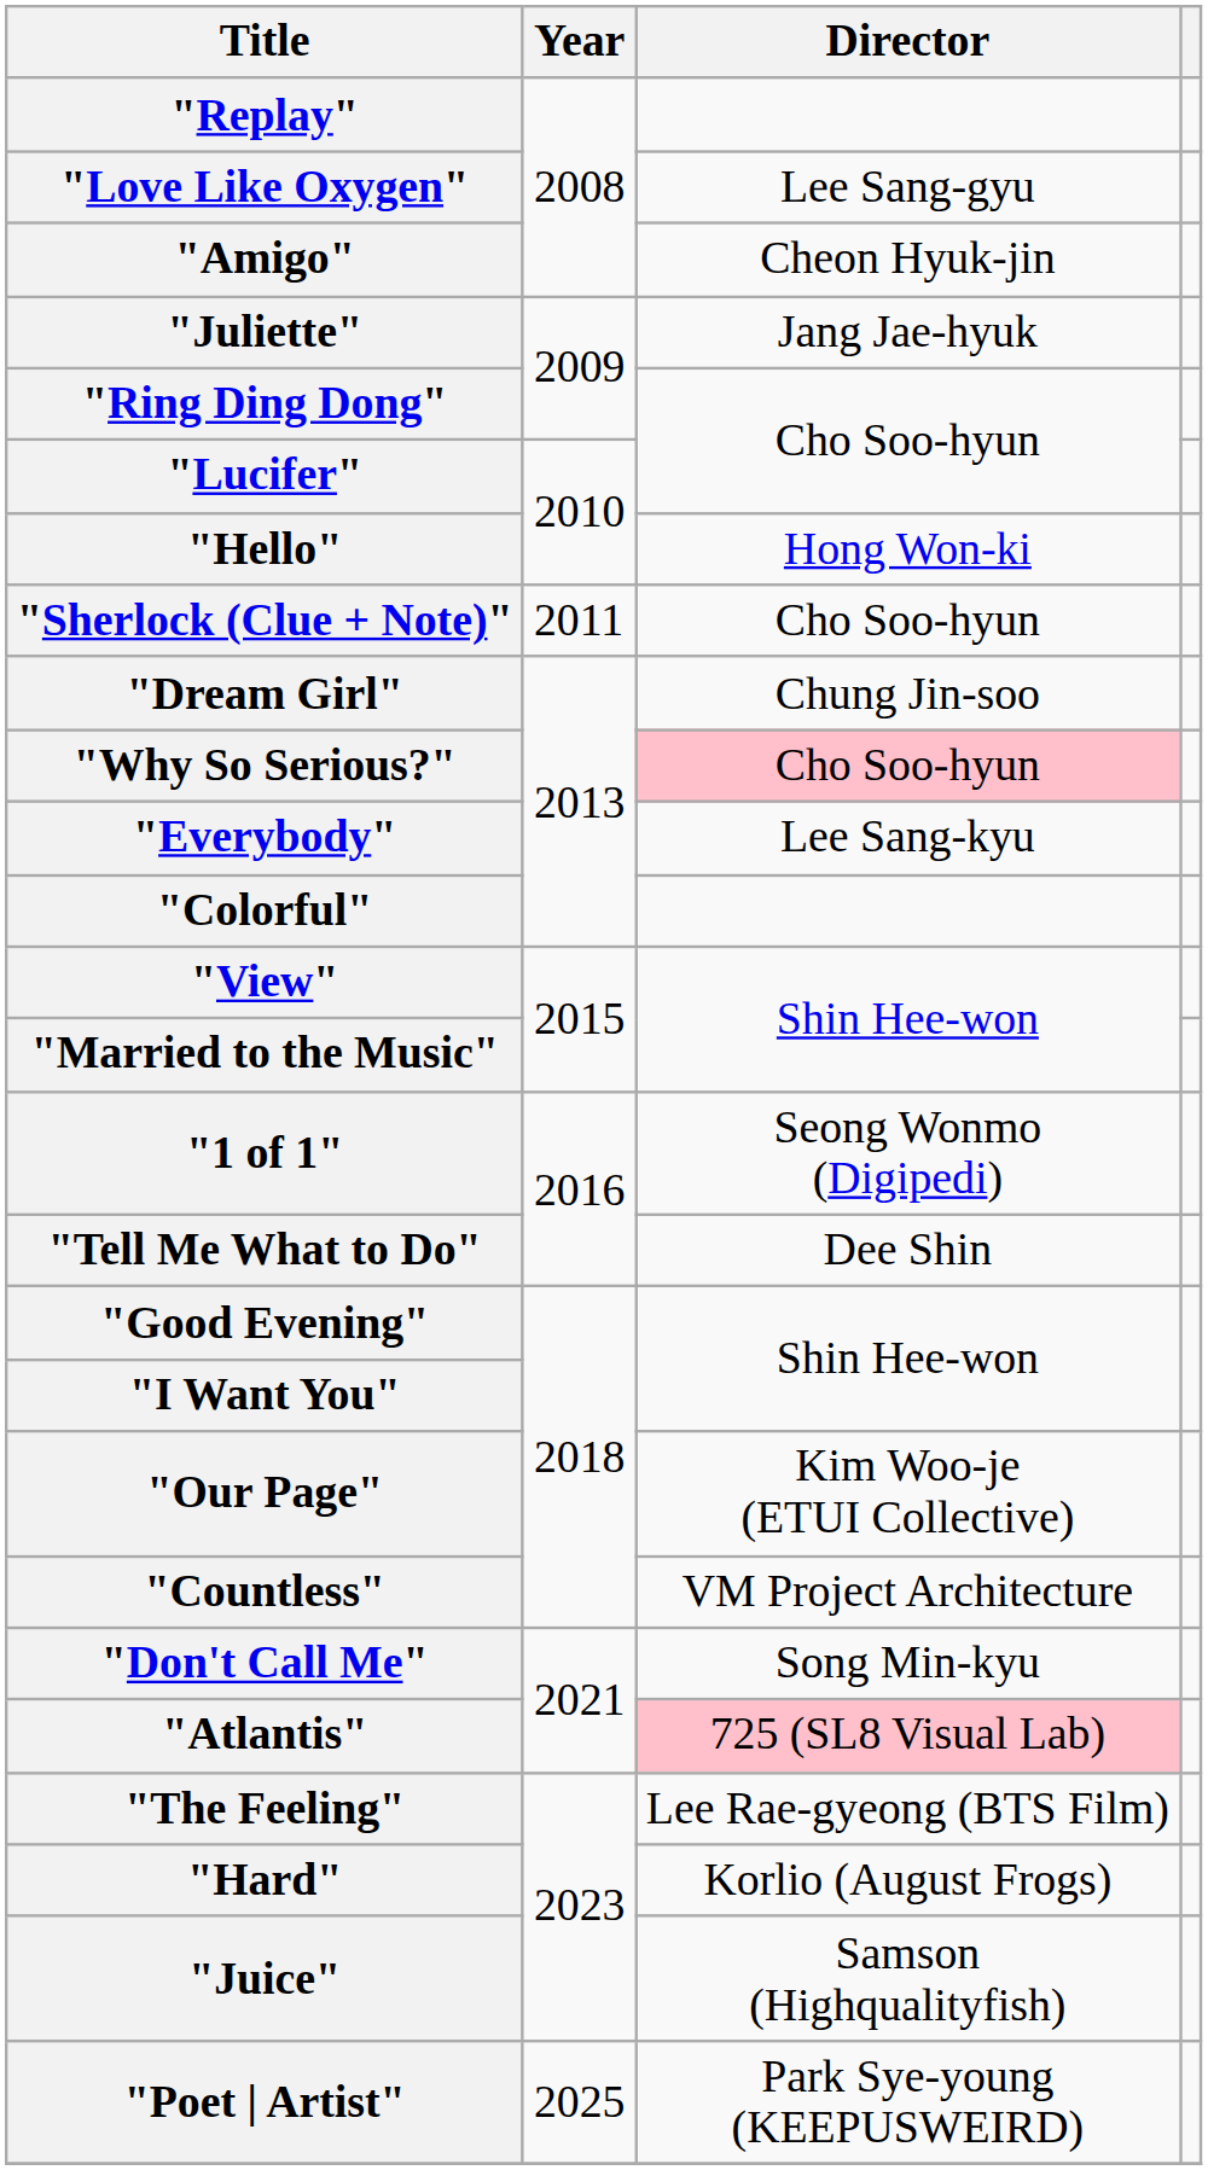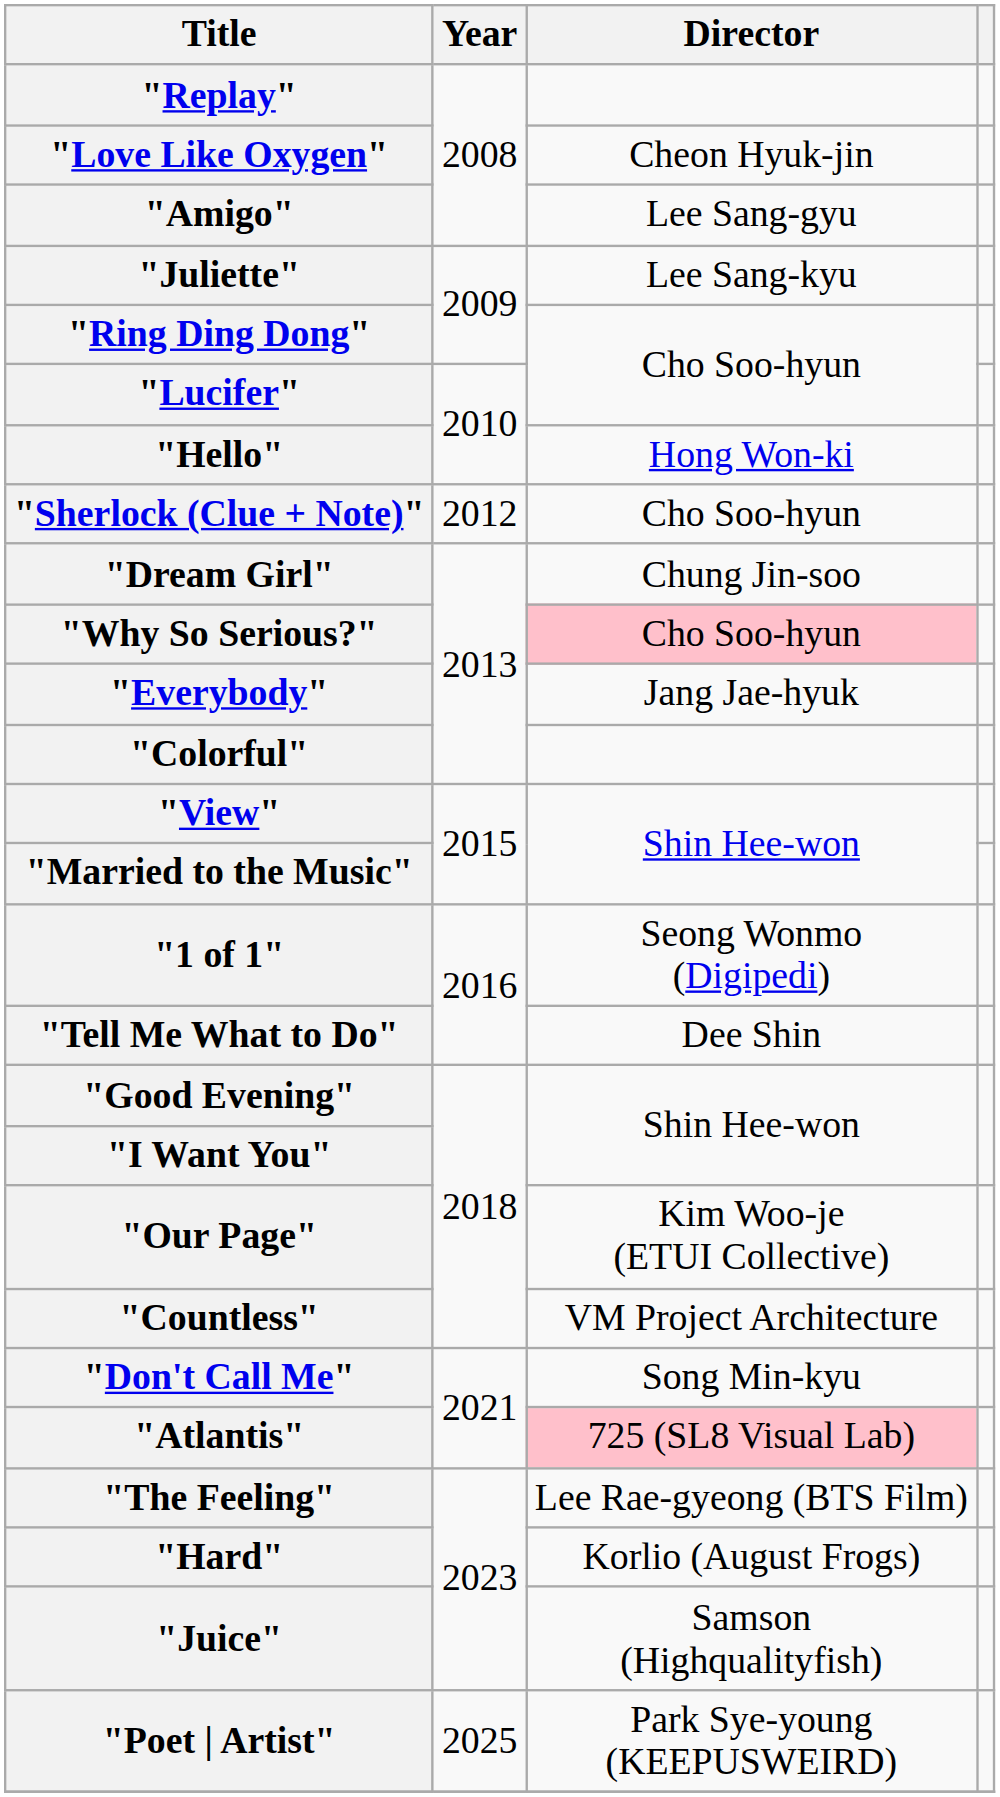 <table class="wikitable plainrowheaders">
 <tr>
 <th scope="col">Title</th>
 <th scope="col">Year</th>
 <th scope="col">Director</th>
 <th scope="col"></th>
 </tr>
 <tr>
 <th scope="row">"<a href='#'>Replay</a>"</th>
 <td rowspan=3>2008</td>
 <td></td>
 <td></td>
 </tr>
 <tr>
 <th scope="row">"<a href='#'>Love Like Oxygen</a>"</th>
-<td style="text-align:center">Lee Sang-gyu</td>
+<td style="text-align:center">Cheon Hyuk-jin</td>
 <td style="text-align:center"></td>
 </tr>
 <tr>
 <th scope="row">"Amigo"</th>
-<td style="text-align:center">Cheon Hyuk-jin</td>
+<td style="text-align:center">Lee Sang-gyu</td>
 <td style="text-align:center"></td>
 </tr>
 <tr>
 <th scope="row">"Juliette"</th>
 <td rowspan=2>2009</td>
-<td style="text-align:center">Jang Jae-hyuk</td>
+<td style="text-align:center">Lee Sang-kyu</td>
 <td style="text-align:center"></td>
 </tr>
 <tr>
 <th scope="row">"<a href='#'>Ring Ding Dong</a>"</th>
 <td style="text-align:center" rowspan=2>Cho Soo-hyun</td>
 <td style="text-align:center"></td>
 </tr>
 <tr>
 <th scope="row">"<a href='#'>Lucifer</a>"</th>
 <td rowspan=2>2010</td>
 <td style="text-align:center"></td>
 </tr>
 <tr>
 <th scope="row">"Hello"</th>
 <td style="text-align:center"><a href='#'>Hong Won-ki</a></td>
 <td style="text-align:center"></td>
 </tr>
 <tr>
 <th scope="row">"<a href='#'>Sherlock (Clue + Note)</a>"</th>
-<td>2011</td>
+<td>2012</td>
 <td style="text-align:center">Cho Soo-hyun</td>
 <td style="text-align:center"></td>
 </tr>
 <tr>
 <th scope="row">"Dream Girl"</th>
 <td rowspan=4>2013</td>
 <td style="text-align:center">Chung Jin-soo</td>
 <td style="text-align:center"></td>
 </tr>
 <tr>
 <th scope="row">"Why So Serious?"</th>
 <td style="background: pink; text-align:center">Cho Soo-hyun</td>
 <td style="text-align:center"></td>
 </tr>
 <tr>
 <th scope="row">"<a href='#'>Everybody</a>"</th>
-<td style="text-align:center">Lee Sang-kyu</td>
+<td style="text-align:center">Jang Jae-hyuk</td>
 <td style="text-align:center"></td>
 </tr>
 <tr>
 <th scope="row">"Colorful"</th>
 <td></td>
 <td></td>
 </tr>
 <tr>
 <th scope="row">"<a href='#'>View</a>"</th>
 <td rowspan=2>2015</td>
 <td style="text-align:center" rowspan=2><a href='#'>Shin Hee-won</a></td>
 <td style="text-align:center"></td>
 </tr>
 <tr>
 <th scope="row">"Married to the Music"</th>
 <td style="text-align:center"></td>
 </tr>
 <tr>
 <th scope="row">"1 of 1"</th>
 <td rowspan="2">2016</td>
 <td style="text-align:center">Seong Wonmo<br>(<a href='#'>Digipedi</a>)</td>
 <td style="text-align:center"></td>
 </tr>
 <tr>
 <th scope="row">"Tell Me What to Do"</th>
 <td style="text-align:center">Dee Shin</td>
 <td style="text-align:center"></td>
 </tr>
 <tr>
 <th scope="row">"Good Evening"</th>
 <td rowspan="4">2018</td>
 <td style="text-align:center" rowspan="2">Shin Hee-won</td>
 <td style="text-align:center" rowspan="2"></td>
 </tr>
 <tr>
 <th scope="row">"I Want You"</th>
 </tr>
 <tr>
 <th scope="row">"Our Page"</th>
 <td style="text-align:center">Kim Woo-je<br>(ETUI Collective)</td>
 <td style="text-align:center"></td>
 </tr>
 <tr>
 <th scope="row">"Countless"</th>
 <td style="text-align:center">VM Project Architecture</td>
 <td style="text-align:center"></td>
 </tr>
 <tr>
 <th scope="row">"<a href='#'>Don't Call Me</a>"</th>
 <td rowspan="2">2021</td>
 <td style="text-align:center">Song Min-kyu</td>
 <td style="text-align:center"></td>
 </tr>
 <tr>
 <th scope="row">"Atlantis"</th>
 <td style="background: pink; text-align:center">725 (SL8 Visual Lab)</td>
 <td style="text-align:center"></td>
 </tr>
 <tr>
 <th scope="row">"The Feeling"</th>
 <td rowspan="3">2023</td>
 <td style="text-align:center">Lee Rae-gyeong (BTS Film)</td>
 <td style="text-align:center"></td>
 </tr>
 <tr>
 <th scope="row">"Hard"</th>
 <td style="text-align:center">Korlio (August Frogs)</td>
 <td style="text-align:center"></td>
 </tr>
 <tr>
 <th scope="row">"Juice"</th>
 <td style="text-align:center">Samson<br>(Highqualityfish)</td>
 <td style="text-align:center"></td>
 </tr>
 <tr>
 <th scope="row">"Poet | Artist"</th>
 <td>2025</td>
 <td style="text-align:center">Park Sye-young<br>(KEEPUSWEIRD)</td>
 <td></td>
 </tr>
 <tr>
 </tr>
 </table>
